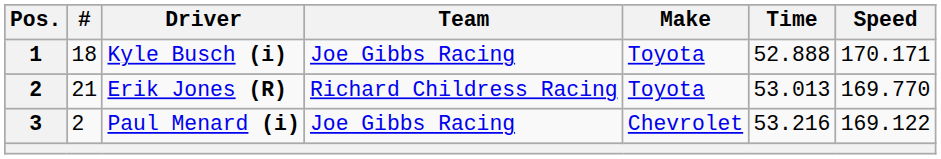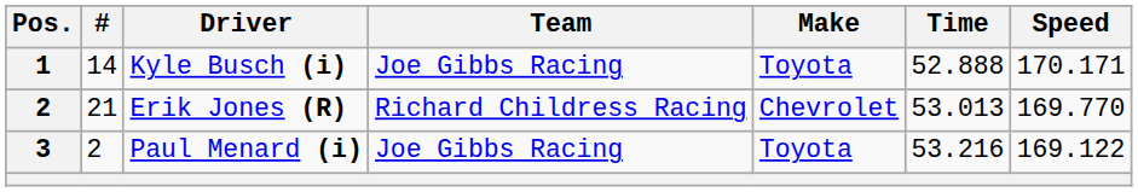 <table class="wikitable" style="font-size:95%">
 <tr>
 <th>Pos.</th>
 <th>#</th>
 <th>Driver</th>
 <th>Team</th>
 <th>Make</th>
 <th>Time</th>
 <th>Speed</th>
 </tr>
 <tr>
 <th>1</th>
-<td>18</td>
+<td>14</td>
 <td><a href='#'>Kyle Busch</a> <strong>(i)</strong></td>
 <td><a href='#'>Joe Gibbs Racing</a></td>
 <td><a href='#'>Toyota</a></td>
 <td>52.888</td>
 <td>170.171</td>
 </tr>
 <tr>
 <th>2</th>
 <td>21</td>
 <td><a href='#'>Erik Jones</a> <strong>(R)</strong></td>
 <td><a href='#'>Richard Childress Racing</a></td>
-<td><a href='#'>Toyota</a></td>
+<td><a href='#'>Chevrolet</a></td>
 <td>53.013</td>
 <td>169.770</td>
 </tr>
 <tr>
 <th>3</th>
 <td>2</td>
 <td><a href='#'>Paul Menard</a> <strong>(i)</strong></td>
 <td><a href='#'>Joe Gibbs Racing</a></td>
-<td><a href='#'>Chevrolet</a></td>
+<td><a href='#'>Toyota</a></td>
 <td>53.216</td>
 <td>169.122</td>
 </tr>
 <tr>
 <th colspan="7"></th>
 </tr>
 </table>
